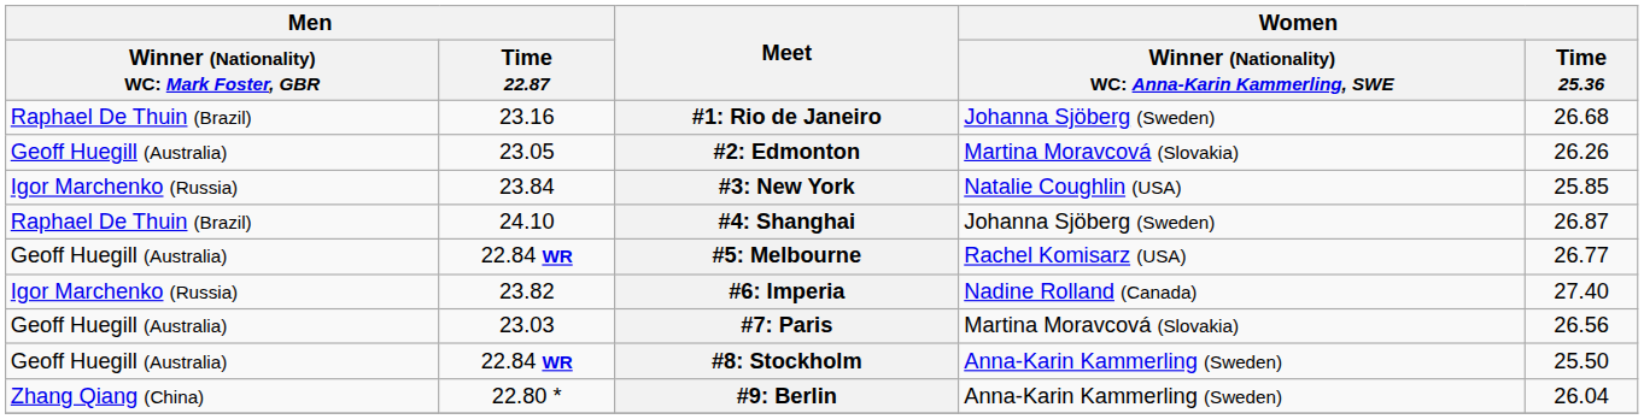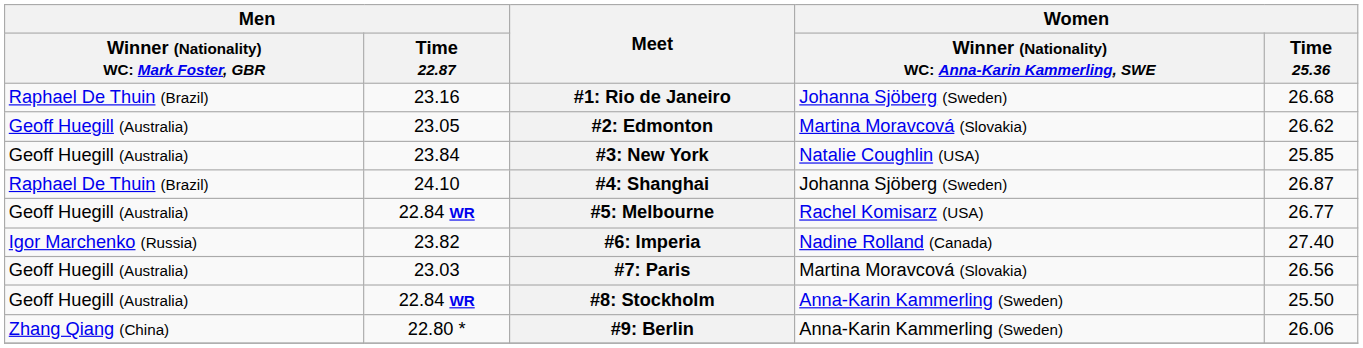 <table class=wikitable width="75%">
 <tr>
 <th colspan="2">Men</th>
 <th rowspan="2">Meet</th>
 <th colspan="2">Women</th>
 </tr>
 <tr>
 <th>Winner <small>(Nationality) <br> WC: <em><a href='#'>Mark Foster</a>, GBR</em> </small></th>
 <th>Time <small><br> <em>22.87</em> </small></th>
 <th>Winner <small>(Nationality) <br> WC: <em><a href='#'>Anna-Karin Kammerling</a>, SWE</em> </small></th>
 <th>Time <small><br> <em>25.36</em> </small></th>
 </tr>
 <tr>
 <td> <a href='#'>Raphael De Thuin</a> <small>(Brazil)</small></td>
 <td align=center>23.16</td>
 <th>#1: Rio de Janeiro</th>
 <td> <a href='#'>Johanna Sjöberg</a> <small>(Sweden)</small></td>
 <td align=center>26.68</td>
 </tr>
 <tr>
 <td> <a href='#'>Geoff Huegill</a> <small>(Australia)</small></td>
 <td align=center>23.05</td>
 <th>#2: Edmonton</th>
 <td> <a href='#'>Martina Moravcová</a> <small>(Slovakia)</small></td>
-<td align=center>26.26</td>
+<td align=center>26.62</td>
 </tr>
 <tr>
-<td> <a href='#'>Igor Marchenko</a> <small>(Russia)</small></td>
+<td> Geoff Huegill <small>(Australia)</small></td>
 <td align=center>23.84</td>
 <th>#3: New York</th>
 <td> <a href='#'>Natalie Coughlin</a> <small>(USA)</small></td>
 <td align=center>25.85</td>
 </tr>
 <tr>
 <td> <a href='#'>Raphael De Thuin</a> <small>(Brazil)</small></td>
 <td align=center>24.10</td>
 <th>#4: Shanghai</th>
 <td> Johanna Sjöberg <small>(Sweden)</small></td>
 <td align=center>26.87</td>
 </tr>
 <tr>
 <td> Geoff Huegill <small>(Australia)</small></td>
 <td align=center>22.84 <small><strong><a href='#'>WR</a></strong></small></td>
 <th>#5: Melbourne</th>
 <td> <a href='#'>Rachel Komisarz</a> <small>(USA)</small></td>
 <td align=center>26.77</td>
 </tr>
 <tr>
 <td> <a href='#'>Igor Marchenko</a> <small>(Russia)</small></td>
 <td align=center>23.82</td>
 <th>#6: Imperia</th>
 <td> <a href='#'>Nadine Rolland</a> <small>(Canada)</small></td>
 <td align=center>27.40</td>
 </tr>
 <tr>
 <td> Geoff Huegill <small>(Australia)</small></td>
 <td align=center>23.03</td>
 <th>#7: Paris</th>
 <td> Martina Moravcová <small>(Slovakia)</small></td>
 <td align=center>26.56</td>
 </tr>
 <tr>
 <td> Geoff Huegill <small>(Australia)</small></td>
 <td align=center>22.84 <small><strong><a href='#'>WR</a></strong></small></td>
 <th>#8: Stockholm</th>
 <td> <a href='#'>Anna-Karin Kammerling</a> <small>(Sweden)</small></td>
 <td align=center>25.50</td>
 </tr>
 <tr>
 <td> <a href='#'>Zhang Qiang</a> <small>(China)</small></td>
 <td align=center>22.80 *</td>
 <th>#9: Berlin</th>
 <td> Anna-Karin Kammerling <small>(Sweden)</small></td>
-<td align=center>26.04</td>
+<td align=center>26.06</td>
 </tr>
 <tr>
 </tr>
 </table>
